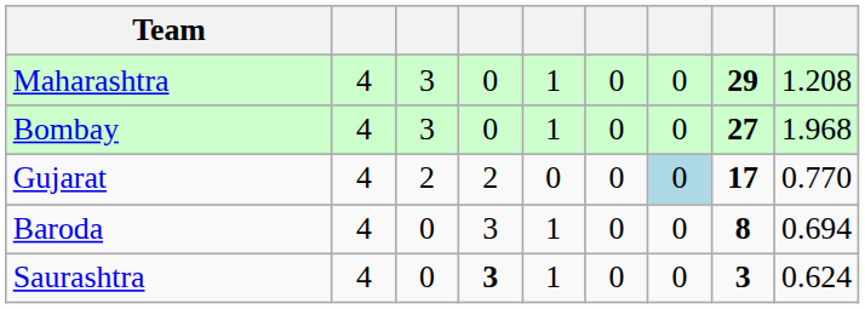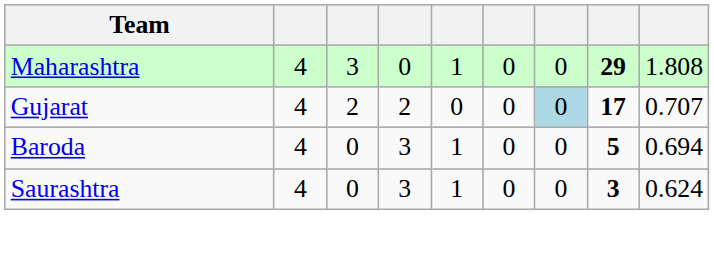 <table class="wikitable" style="text-align:center">
 <tr>
 <th style="width:160px">Team</th>
 <th style="width:25px"></th>
 <th style="width:25px"></th>
 <th style="width:25px"></th>
 <th style="width:25px"></th>
 <th style="width:25px"></th>
 <th style="width:25px"></th>
 <th style="width:25px"></th>
 <th style="width:25px;"></th>
 </tr>
 <tr style="background:#cfc;">
 <td style="text-align:left"><a href='#'>Maharashtra</a></td>
 <td>4</td>
 <td>3</td>
 <td>0</td>
 <td>1</td>
 <td>0</td>
 <td>0</td>
 <td><strong>29</strong></td>
-<td>1.208</td>
-</tr>
-<tr style="background:#cfc;">
-<td style="text-align:left"><a href='#'>Bombay</a></td>
-<td>4</td>
-<td>3</td>
-<td>0</td>
-<td>1</td>
-<td>0</td>
-<td>0</td>
-<td><strong>27</strong></td>
-<td>1.968</td>
+<td>1.808</td>
 </tr>
 <tr>
 <td style="text-align:left"><a href='#'>Gujarat</a></td>
 <td>4</td>
 <td>2</td>
 <td>2</td>
 <td>0</td>
 <td>0</td>
 <td style="background: lightblue;">0</td>
 <td><strong>17</strong></td>
-<td>0.770</td>
+<td>0.707</td>
 </tr>
 <tr>
 <td style="text-align:left"><a href='#'>Baroda</a></td>
 <td>4</td>
 <td>0</td>
 <td>3</td>
 <td>1</td>
 <td>0</td>
 <td>0</td>
-<td><strong>8</strong></td>
+<td><strong>5</strong></td>
 <td>0.694</td>
 </tr>
 <tr>
 <td style="text-align:left"><a href='#'>Saurashtra</a></td>
 <td>4</td>
 <td>0</td>
-<td><strong>3</strong></td>
+<td>3</td>
 <td>1</td>
 <td>0</td>
 <td>0</td>
 <td><strong>3</strong></td>
 <td>0.624</td>
 </tr>
 </table>
